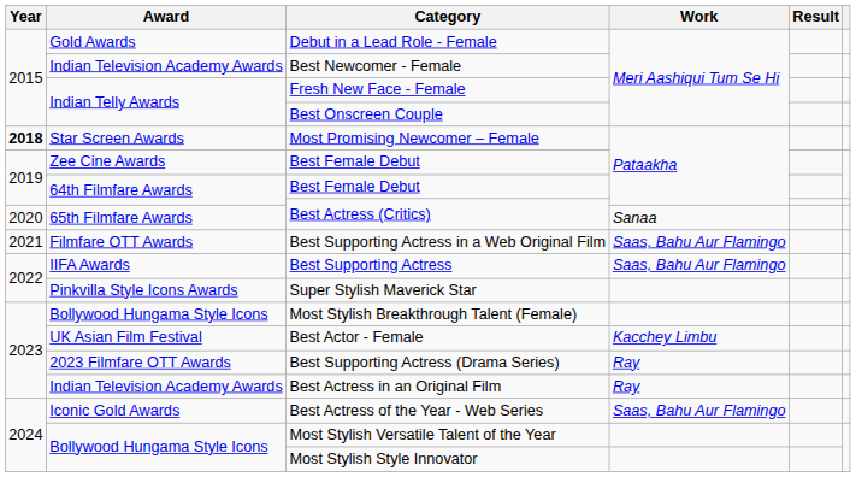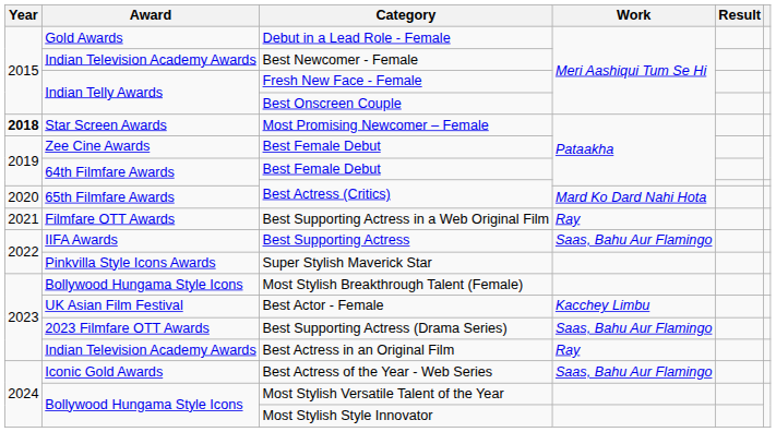 <table class="wikitable sortable">
 <tr>
 <th scope="col">Year</th>
 <th scope="col">Award</th>
 <th scope="col">Category</th>
 <th scope="col">Work</th>
 <th scope="col">Result</th>
 <th scope="col" class="unsortable"></th>
 </tr>
 <tr>
 <td rowspan="4">2015</td>
 <td><a href='#'>Gold Awards</a></td>
 <td><a href='#'>Debut in a Lead Role - Female</a></td>
 <td rowspan="4"><em><a href='#'>Meri Aashiqui Tum Se Hi</a></em></td>
 <td></td>
 <td></td>
 </tr>
 <tr>
 <td><a href='#'>Indian Television Academy Awards</a></td>
 <td>Best Newcomer - Female</td>
 <td></td>
 <td></td>
 </tr>
 <tr>
 <td rowspan="2"><a href='#'>Indian Telly Awards</a></td>
 <td><a href='#'>Fresh New Face - Female</a></td>
 <td></td>
 <td></td>
 </tr>
 <tr>
 <td><a href='#'>Best Onscreen Couple</a></td>
 <td></td>
 <td></td>
 </tr>
 <tr>
 <td><strong>2018</strong></td>
 <td><a href='#'>Star Screen Awards</a></td>
 <td><a href='#'>Most Promising Newcomer – Female</a></td>
 <td rowspan="4"><em><a href='#'>Pataakha</a></em></td>
 <td></td>
 <td></td>
 </tr>
 <tr>
 <td rowspan="3">2019</td>
 <td><a href='#'>Zee Cine Awards</a></td>
 <td><a href='#'>Best Female Debut</a></td>
 <td></td>
 <td rowspan="2"></td>
 </tr>
 <tr>
 <td rowspan="2"><a href='#'>64th Filmfare Awards</a></td>
 <td><a href='#'>Best Female Debut</a></td>
 <td></td>
 </tr>
 <tr>
 <td rowspan="2"><a href='#'>Best Actress (Critics)</a></td>
 <td></td>
 <td></td>
 </tr>
 <tr>
 <td>2020</td>
 <td><a href='#'>65th Filmfare Awards</a></td>
-<td><em>Sanaa</em></td>
+<td><em><a href='#'>Mard Ko Dard Nahi Hota</a></em></td>
 <td></td>
 <td></td>
 </tr>
 <tr>
 <td>2021</td>
 <td><a href='#'>Filmfare OTT Awards</a></td>
 <td>Best Supporting Actress in a Web Original Film</td>
-<td><em><a href='#'>Saas, Bahu Aur Flamingo</a></em></td>
+<td><em><a href='#'>Ray</a></em></td>
 <td></td>
 <td></td>
 </tr>
 <tr>
 <td rowspan="2">2022</td>
 <td><a href='#'>IIFA Awards</a></td>
 <td><a href='#'>Best Supporting Actress</a></td>
 <td><em><a href='#'>Saas, Bahu Aur Flamingo</a></em></td>
 <td></td>
 <td></td>
 </tr>
 <tr>
 <td><a href='#'>Pinkvilla Style Icons Awards</a></td>
 <td>Super Stylish Maverick Star</td>
 <td></td>
 <td></td>
 <td></td>
 </tr>
 <tr>
 <td rowspan="4">2023</td>
 <td><a href='#'>Bollywood Hungama Style Icons</a></td>
 <td>Most Stylish Breakthrough Talent (Female)</td>
 <td></td>
 <td></td>
 <td></td>
 </tr>
 <tr>
 <td><a href='#'>UK Asian Film Festival</a></td>
 <td>Best Actor - Female</td>
 <td><em><a href='#'>Kacchey Limbu</a></em></td>
 <td></td>
 <td></td>
 </tr>
 <tr>
 <td><a href='#'>2023 Filmfare OTT Awards</a></td>
 <td>Best Supporting Actress (Drama Series)</td>
-<td><em><a href='#'>Ray</a></em></td>
+<td><em><a href='#'>Saas, Bahu Aur Flamingo</a></em></td>
 <td></td>
 <td></td>
 </tr>
 <tr>
 <td><a href='#'>Indian Television Academy Awards</a></td>
 <td>Best Actress in an Original Film</td>
 <td><em><a href='#'>Ray</a></em></td>
 <td></td>
 <td></td>
 </tr>
 <tr>
 <td rowspan="3">2024</td>
 <td><a href='#'>Iconic Gold Awards</a></td>
 <td>Best Actress of the Year - Web Series</td>
 <td><em><a href='#'>Saas, Bahu Aur Flamingo</a></em></td>
 <td></td>
 <td></td>
 </tr>
 <tr>
 <td rowspan="2"><a href='#'>Bollywood Hungama Style Icons</a></td>
 <td>Most Stylish Versatile Talent of the Year</td>
 <td></td>
 <td></td>
 <td rowspan="2"></td>
 </tr>
 <tr>
 <td>Most Stylish Style Innovator</td>
 <td></td>
 <td></td>
 </tr>
 </table>
